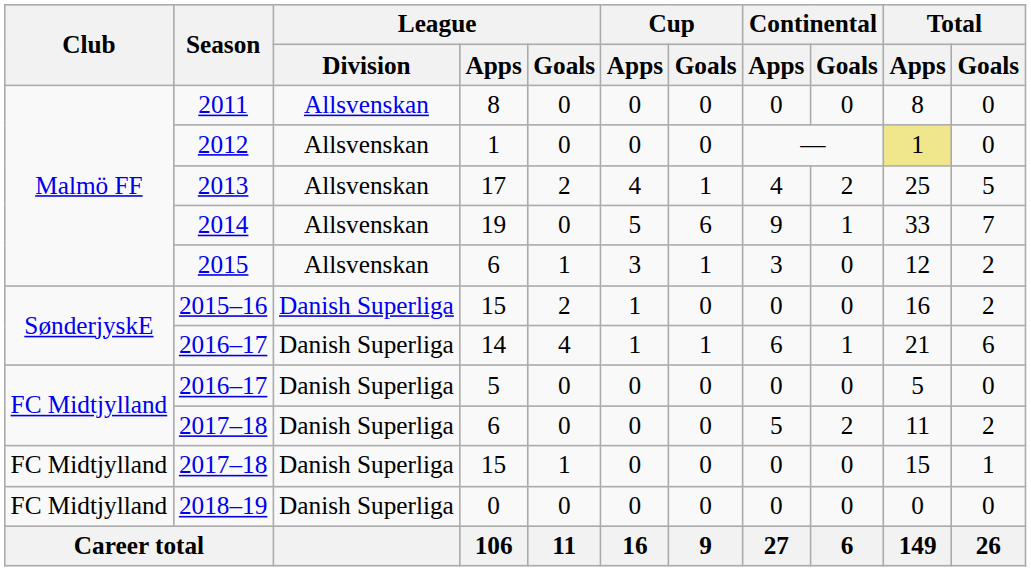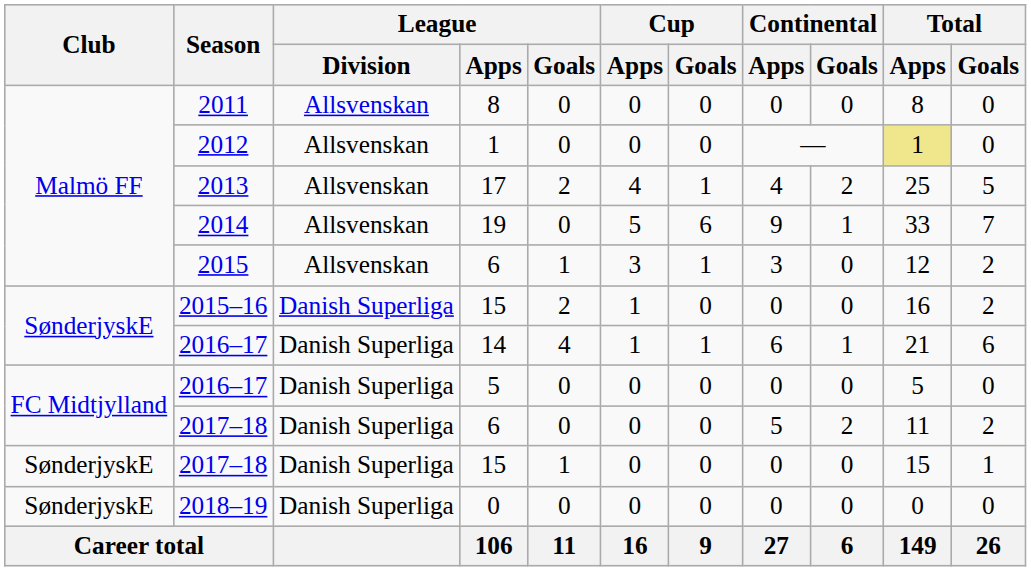 <table class="wikitable" style="text-align:center;">
 <tr>
 <th rowspan="2">Club</th>
 <th rowspan="2">Season</th>
 <th colspan="3">League</th>
 <th colspan="2">Cup</th>
 <th colspan="2">Continental</th>
 <th colspan="2">Total</th>
 </tr>
 <tr>
 <th>Division</th>
 <th>Apps</th>
 <th>Goals</th>
 <th>Apps</th>
 <th>Goals</th>
 <th>Apps</th>
 <th>Goals</th>
 <th>Apps</th>
 <th>Goals</th>
 </tr>
 <tr>
 <td rowspan="5"><a href='#'>Malmö FF</a></td>
 <td><a href='#'>2011</a></td>
 <td><a href='#'>Allsvenskan</a></td>
 <td>8</td>
 <td>0</td>
 <td>0</td>
 <td>0</td>
 <td>0</td>
 <td>0</td>
 <td>8</td>
 <td>0</td>
 </tr>
 <tr>
 <td><a href='#'>2012</a></td>
 <td>Allsvenskan</td>
 <td>1</td>
 <td>0</td>
 <td>0</td>
 <td>0</td>
 <td colspan="2">—</td>
 <td style="background: khaki;">1</td>
 <td>0</td>
 </tr>
 <tr>
 <td><a href='#'>2013</a></td>
 <td>Allsvenskan</td>
 <td>17</td>
 <td>2</td>
 <td>4</td>
 <td>1</td>
 <td>4</td>
 <td>2</td>
 <td>25</td>
 <td>5</td>
 </tr>
 <tr>
 <td><a href='#'>2014</a></td>
 <td>Allsvenskan</td>
 <td>19</td>
 <td>0</td>
 <td>5</td>
 <td>6</td>
 <td>9</td>
 <td>1</td>
 <td>33</td>
 <td>7</td>
 </tr>
 <tr>
 <td><a href='#'>2015</a></td>
 <td>Allsvenskan</td>
 <td>6</td>
 <td>1</td>
 <td>3</td>
 <td>1</td>
 <td>3</td>
 <td>0</td>
 <td>12</td>
 <td>2</td>
 </tr>
 <tr>
 <td rowspan="2"><a href='#'>SønderjyskE</a></td>
 <td><a href='#'>2015–16</a></td>
 <td><a href='#'>Danish Superliga</a></td>
 <td>15</td>
 <td>2</td>
 <td>1</td>
 <td>0</td>
 <td>0</td>
 <td>0</td>
 <td>16</td>
 <td>2</td>
 </tr>
 <tr>
 <td><a href='#'>2016–17</a></td>
 <td>Danish Superliga</td>
 <td>14</td>
 <td>4</td>
 <td>1</td>
 <td>1</td>
 <td>6</td>
 <td>1</td>
 <td>21</td>
 <td>6</td>
 </tr>
 <tr>
 <td rowspan="2"><a href='#'>FC Midtjylland</a></td>
 <td><a href='#'>2016–17</a></td>
 <td>Danish Superliga</td>
 <td>5</td>
 <td>0</td>
 <td>0</td>
 <td>0</td>
 <td>0</td>
 <td>0</td>
 <td>5</td>
 <td>0</td>
 </tr>
 <tr>
 <td><a href='#'>2017–18</a></td>
 <td>Danish Superliga</td>
 <td>6</td>
 <td>0</td>
 <td>0</td>
 <td>0</td>
 <td>5</td>
 <td>2</td>
 <td>11</td>
 <td>2</td>
 </tr>
 <tr>
-<td rowspan="1">FC Midtjylland</td>
+<td rowspan="1">SønderjyskE</td>
 <td><a href='#'>2017–18</a></td>
 <td>Danish Superliga</td>
 <td>15</td>
 <td>1</td>
 <td>0</td>
 <td>0</td>
 <td>0</td>
 <td>0</td>
 <td>15</td>
 <td>1</td>
 </tr>
 <tr>
-<td rowspan="1">FC Midtjylland</td>
+<td rowspan="1">SønderjyskE</td>
 <td><a href='#'>2018–19</a></td>
 <td>Danish Superliga</td>
 <td>0</td>
 <td>0</td>
 <td>0</td>
 <td>0</td>
 <td>0</td>
 <td>0</td>
 <td>0</td>
 <td>0</td>
 </tr>
 <tr>
 <th colspan="2">Career total</th>
 <th></th>
 <th>106</th>
 <th>11</th>
 <th>16</th>
 <th>9</th>
 <th>27</th>
 <th>6</th>
 <th>149</th>
 <th>26</th>
 </tr>
 </table>
